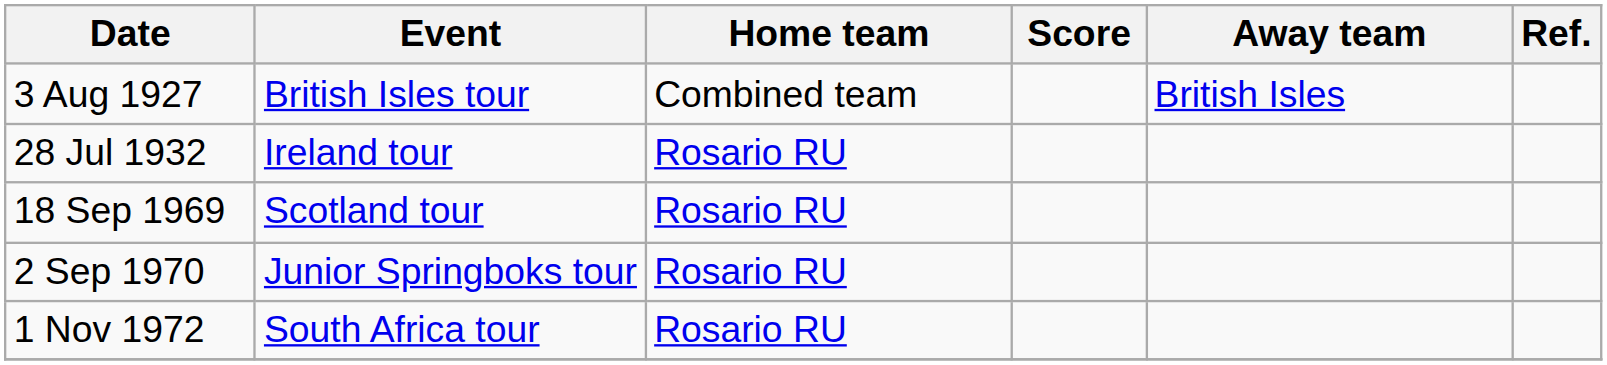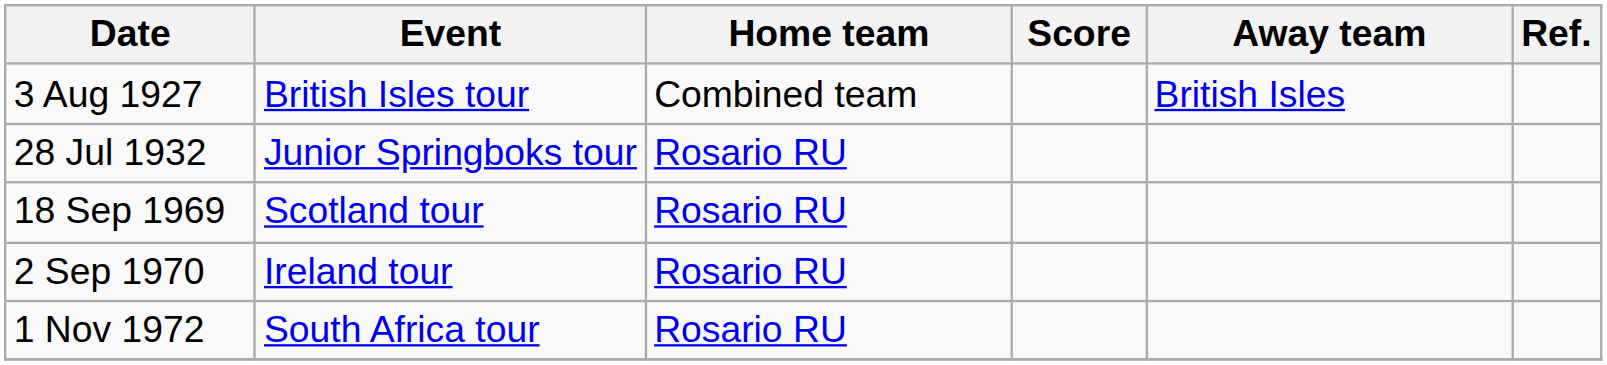 <table class="wikitable"  style="text-align:left; width:;">
 <tr>
 <th width= 100px>Date</th>
 <th width=  px>Event</th>
 <th width= 150px>Home team</th>
 <th width= 50px>Score</th>
 <th width= 150px>Away team</th>
 <th>Ref.</th>
 </tr>
 <tr>
 <td>3 Aug 1927</td>
 <td><a href='#'>British Isles tour</a></td>
 <td>Combined team </td>
 <td></td>
 <td> <a href='#'>British Isles</a></td>
 <td></td>
 </tr>
 <tr>
 <td>28 Jul 1932</td>
-<td><a href='#'>Ireland tour</a></td>
+<td><a href='#'>Junior Springboks tour</a></td>
 <td><a href='#'>Rosario RU</a></td>
 <td></td>
 <td></td>
 <td></td>
 </tr>
 <tr>
 <td>18 Sep 1969</td>
 <td><a href='#'>Scotland tour</a></td>
 <td><a href='#'>Rosario RU</a></td>
 <td></td>
 <td></td>
 <td></td>
 </tr>
 <tr>
 <td>2 Sep 1970</td>
-<td><a href='#'>Junior Springboks tour</a></td>
+<td><a href='#'>Ireland tour</a></td>
 <td><a href='#'>Rosario RU</a></td>
 <td></td>
 <td></td>
 <td></td>
 </tr>
 <tr>
 <td>1 Nov 1972</td>
 <td><a href='#'>South Africa tour</a></td>
 <td><a href='#'>Rosario RU</a></td>
 <td></td>
 <td></td>
 <td></td>
 </tr>
 <tr>
 </tr>
 </table>
